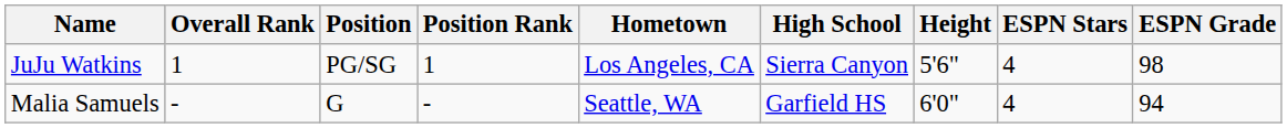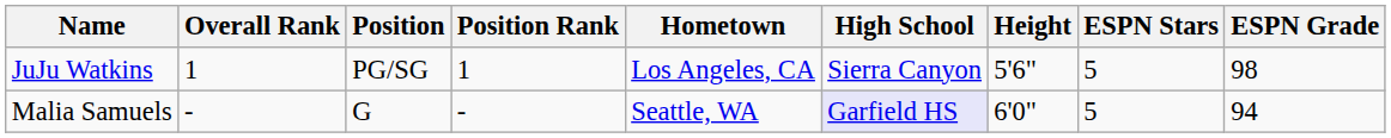 <table class="wikitable sortable">
 <tr>
 <th>Name</th>
 <th>Overall Rank</th>
 <th>Position</th>
 <th>Position Rank</th>
 <th>Hometown</th>
 <th>High School</th>
 <th>Height</th>
 <th>ESPN Stars</th>
 <th>ESPN Grade</th>
 </tr>
 <tr>
 <td><a href='#'>JuJu Watkins</a></td>
 <td>1</td>
 <td>PG/SG</td>
 <td>1</td>
 <td><a href='#'>Los Angeles, CA</a></td>
 <td><a href='#'>Sierra Canyon</a></td>
 <td>5'6"</td>
-<td>4</td>
+<td>5</td>
 <td>98</td>
 </tr>
 <tr>
 <td>Malia Samuels</td>
 <td>-</td>
 <td>G</td>
 <td>-</td>
 <td><a href='#'>Seattle, WA</a></td>
-<td><a href='#'>Garfield HS</a></td>
+<td style="background: lavender;"><a href='#'>Garfield HS</a></td>
 <td>6'0"</td>
-<td>4</td>
+<td>5</td>
 <td>94</td>
 </tr>
 </table>
